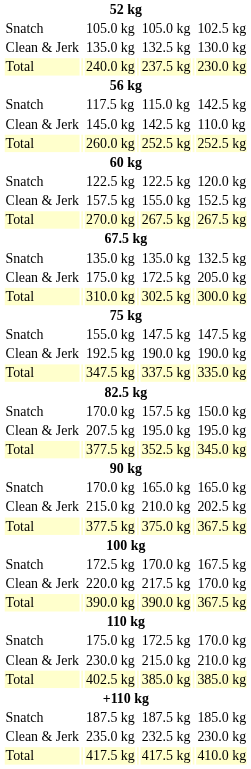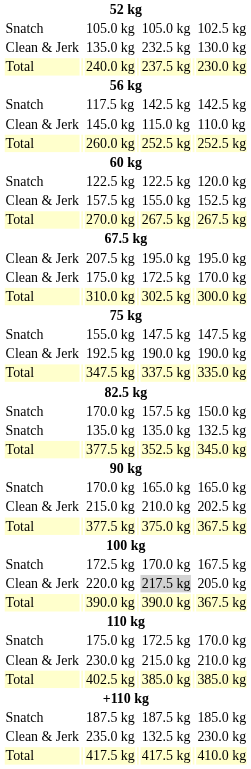 <table>
 <tr>
 <th colspan=7>52 kg</th>
 </tr>
 <tr>
 <td>Snatch</td>
 <td></td>
 <td>105.0 kg</td>
 <td></td>
 <td>105.0 kg</td>
 <td></td>
 <td>102.5 kg</td>
 </tr>
 <tr>
 <td>Clean & Jerk</td>
 <td></td>
 <td>135.0 kg</td>
 <td></td>
-<td>132.5 kg</td>
+<td>232.5 kg</td>
 <td></td>
 <td>130.0 kg</td>
 </tr>
 <tr bgcolor=#ffffcc>
 <td>Total</td>
 <td></td>
 <td>240.0 kg</td>
 <td></td>
 <td>237.5 kg</td>
 <td></td>
 <td>230.0 kg</td>
 </tr>
 <tr>
 <th colspan=7>56 kg</th>
 </tr>
 <tr>
 <td>Snatch</td>
 <td></td>
 <td>117.5 kg</td>
 <td></td>
-<td>115.0 kg</td>
+<td>142.5 kg</td>
 <td></td>
 <td>142.5 kg</td>
 </tr>
 <tr>
 <td>Clean & Jerk</td>
 <td></td>
 <td>145.0 kg</td>
 <td></td>
-<td>142.5 kg</td>
+<td>115.0 kg</td>
 <td></td>
 <td>110.0 kg</td>
 </tr>
 <tr bgcolor=#ffffcc>
 <td>Total</td>
 <td></td>
 <td>260.0 kg</td>
 <td></td>
 <td>252.5 kg</td>
 <td></td>
 <td>252.5 kg</td>
 </tr>
 <tr>
 <th colspan=7>60 kg</th>
 </tr>
 <tr>
 <td>Snatch</td>
 <td></td>
 <td>122.5 kg</td>
 <td></td>
 <td>122.5 kg</td>
 <td></td>
 <td>120.0 kg</td>
 </tr>
 <tr>
 <td>Clean & Jerk</td>
 <td></td>
 <td>157.5 kg</td>
 <td></td>
 <td>155.0 kg</td>
 <td></td>
 <td>152.5 kg</td>
 </tr>
 <tr bgcolor=#ffffcc>
 <td>Total</td>
 <td></td>
 <td>270.0 kg</td>
 <td></td>
 <td>267.5 kg</td>
 <td></td>
 <td>267.5 kg</td>
 </tr>
 <tr>
 <th colspan=7>67.5 kg</th>
 </tr>
 <tr>
-<td>Snatch</td>
+<td>Clean & Jerk</td>
 <td></td>
-<td>135.0 kg</td>
+<td>207.5 kg</td>
 <td></td>
-<td>135.0 kg</td>
+<td>195.0 kg</td>
 <td></td>
-<td>132.5 kg</td>
+<td>195.0 kg</td>
 </tr>
 <tr>
 <td>Clean & Jerk</td>
 <td></td>
 <td>175.0 kg</td>
 <td></td>
 <td>172.5 kg</td>
 <td></td>
-<td>205.0 kg</td>
+<td>170.0 kg</td>
 </tr>
 <tr bgcolor=#ffffcc>
 <td>Total</td>
 <td></td>
 <td>310.0 kg</td>
 <td></td>
 <td>302.5 kg</td>
 <td></td>
 <td>300.0 kg</td>
 </tr>
 <tr>
 <th colspan=7>75 kg</th>
 </tr>
 <tr>
 <td>Snatch</td>
 <td></td>
 <td>155.0 kg</td>
 <td></td>
 <td>147.5 kg</td>
 <td></td>
 <td>147.5 kg</td>
 </tr>
 <tr>
 <td>Clean & Jerk</td>
 <td></td>
 <td>192.5 kg</td>
 <td></td>
 <td>190.0 kg</td>
 <td></td>
 <td>190.0 kg</td>
 </tr>
 <tr bgcolor=#ffffcc>
 <td>Total</td>
 <td></td>
 <td>347.5 kg</td>
 <td></td>
 <td>337.5 kg</td>
 <td></td>
 <td>335.0 kg</td>
 </tr>
 <tr>
 <th colspan=7>82.5 kg</th>
 </tr>
 <tr>
 <td>Snatch</td>
 <td></td>
 <td>170.0 kg</td>
 <td></td>
 <td>157.5 kg</td>
 <td></td>
 <td>150.0 kg</td>
 </tr>
 <tr>
-<td>Clean & Jerk</td>
+<td>Snatch</td>
 <td></td>
-<td>207.5 kg</td>
+<td>135.0 kg</td>
 <td></td>
-<td>195.0 kg</td>
+<td>135.0 kg</td>
 <td></td>
-<td>195.0 kg</td>
+<td>132.5 kg</td>
 </tr>
 <tr bgcolor=#ffffcc>
 <td>Total</td>
 <td></td>
 <td>377.5 kg<br></td>
 <td></td>
 <td>352.5 kg</td>
 <td></td>
 <td>345.0 kg</td>
 </tr>
 <tr>
 <th colspan=7>90 kg</th>
 </tr>
 <tr>
 <td>Snatch</td>
 <td></td>
 <td>170.0 kg</td>
 <td></td>
 <td>165.0 kg</td>
 <td></td>
 <td>165.0 kg</td>
 </tr>
 <tr>
 <td>Clean & Jerk</td>
 <td></td>
 <td>215.0 kg</td>
 <td></td>
 <td>210.0 kg</td>
 <td></td>
 <td>202.5 kg</td>
 </tr>
 <tr bgcolor=#ffffcc>
 <td>Total</td>
 <td></td>
 <td>377.5 kg</td>
 <td></td>
 <td>375.0 kg</td>
 <td></td>
 <td>367.5 kg</td>
 </tr>
 <tr>
 <th colspan=7>100 kg</th>
 </tr>
 <tr>
 <td>Snatch</td>
 <td></td>
 <td>172.5 kg</td>
 <td></td>
 <td>170.0 kg</td>
 <td></td>
 <td>167.5 kg</td>
 </tr>
 <tr>
 <td>Clean & Jerk</td>
 <td></td>
 <td>220.0 kg</td>
 <td></td>
-<td>217.5 kg</td>
+<td style="background: lightgrey;">217.5 kg</td>
 <td></td>
-<td>170.0 kg</td>
+<td>205.0 kg</td>
 </tr>
 <tr bgcolor=#ffffcc>
 <td>Total</td>
 <td></td>
 <td>390.0 kg</td>
 <td></td>
 <td>390.0 kg</td>
 <td></td>
 <td>367.5 kg</td>
 </tr>
 <tr>
 <th colspan=7>110 kg</th>
 </tr>
 <tr>
 <td>Snatch</td>
 <td></td>
 <td>175.0 kg</td>
 <td></td>
 <td>172.5 kg</td>
 <td></td>
 <td>170.0 kg</td>
 </tr>
 <tr>
 <td>Clean & Jerk</td>
 <td></td>
 <td>230.0 kg</td>
 <td></td>
 <td>215.0 kg</td>
 <td></td>
 <td>210.0 kg</td>
 </tr>
 <tr bgcolor=#ffffcc>
 <td>Total</td>
 <td></td>
 <td>402.5 kg</td>
 <td></td>
 <td>385.0 kg</td>
 <td></td>
 <td>385.0 kg</td>
 </tr>
 <tr>
 <th colspan=7>+110 kg</th>
 </tr>
 <tr>
 <td>Snatch</td>
 <td></td>
 <td>187.5 kg</td>
 <td></td>
 <td>187.5 kg</td>
 <td></td>
 <td>185.0 kg</td>
 </tr>
 <tr>
 <td>Clean & Jerk</td>
 <td></td>
 <td>235.0 kg</td>
 <td></td>
-<td>232.5 kg</td>
+<td>132.5 kg</td>
 <td></td>
 <td>230.0 kg</td>
 </tr>
 <tr bgcolor=#ffffcc>
 <td>Total</td>
 <td></td>
 <td>417.5 kg</td>
 <td></td>
 <td>417.5 kg</td>
 <td></td>
 <td>410.0 kg</td>
 </tr>
 </table>
